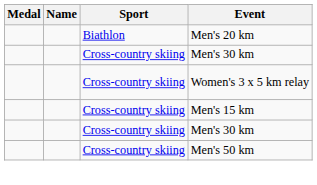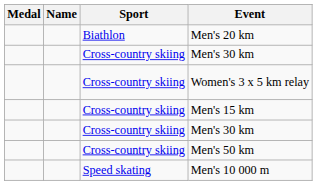 <table class="wikitable sortable" style="font-size:90%">
 <tr>
 <th>Medal</th>
 <th>Name</th>
 <th>Sport</th>
 <th>Event</th>
 </tr>
 <tr>
 <td></td>
 <td></td>
 <td><a href='#'>Biathlon</a></td>
 <td>Men's 20 km</td>
 </tr>
 <tr>
 <td></td>
 <td></td>
 <td><a href='#'>Cross-country skiing</a></td>
 <td>Men's 30 km</td>
 </tr>
 <tr>
 <td></td>
 <td> <br>  <br> </td>
 <td><a href='#'>Cross-country skiing</a></td>
 <td>Women's 3 x 5 km relay</td>
 </tr>
 <tr>
 <td></td>
 <td></td>
 <td><a href='#'>Cross-country skiing</a></td>
 <td>Men's 15 km</td>
 </tr>
 <tr>
 <td></td>
 <td></td>
 <td><a href='#'>Cross-country skiing</a></td>
 <td>Men's 30 km</td>
 </tr>
 <tr>
 <td></td>
 <td></td>
 <td><a href='#'>Cross-country skiing</a></td>
 <td>Men's 50 km</td>
 </tr>
+<tr>
+<td></td>
+<td></td>
+<td><a href='#'>Speed skating</a></td>
+<td>Men's 10 000 m</td>
+</tr>
 </table>
